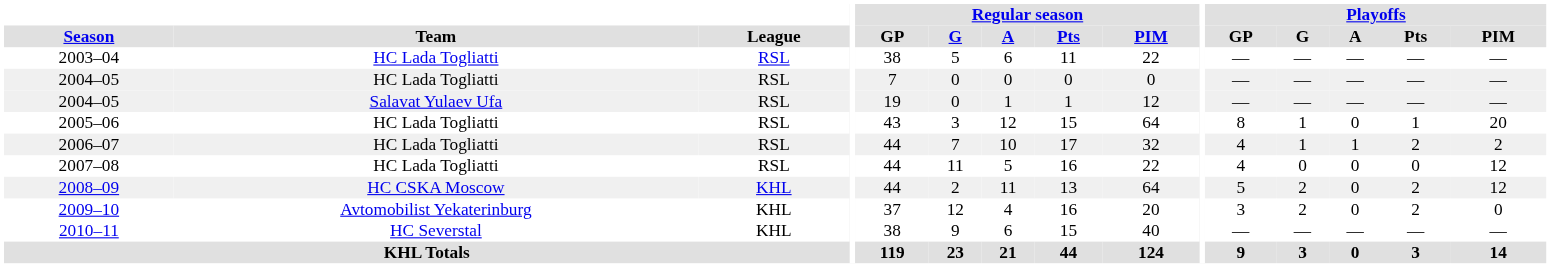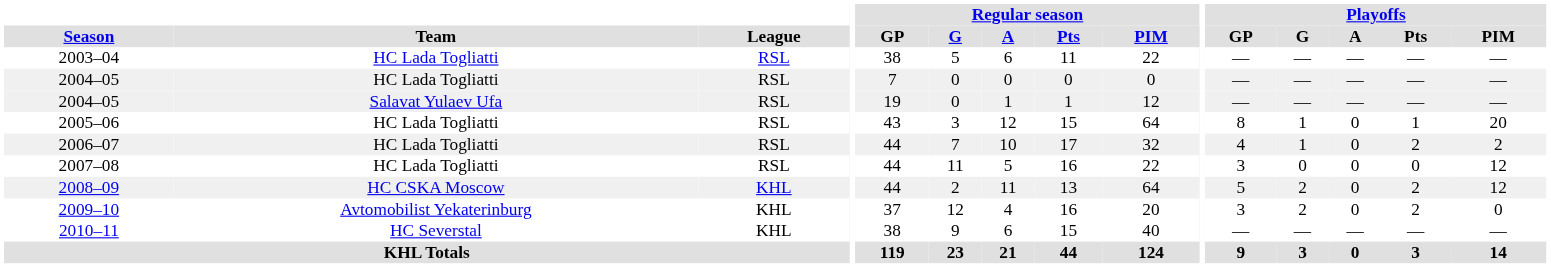 <table border="0" cellpadding="1" cellspacing="0" style="text-align:center; width:72%">
 <tr bgcolor="#e0e0e0">
 <th colspan="3" bgcolor="#ffffff"></th>
 <th rowspan="99" bgcolor="#ffffff"></th>
 <th colspan="5"><a href='#'>Regular season</a></th>
 <th rowspan="99" bgcolor="#ffffff"></th>
 <th colspan="5"><a href='#'>Playoffs</a></th>
 </tr>
 <tr bgcolor="#e0e0e0">
 <th><a href='#'>Season</a></th>
 <th>Team</th>
 <th>League</th>
 <th>GP</th>
 <th><a href='#'>G</a></th>
 <th><a href='#'>A</a></th>
 <th><a href='#'>Pts</a></th>
 <th><a href='#'>PIM</a></th>
 <th>GP</th>
 <th>G</th>
 <th>A</th>
 <th>Pts</th>
 <th>PIM</th>
 </tr>
 <tr ALIGN="center">
 <td>2003–04</td>
 <td><a href='#'>HC Lada Togliatti</a></td>
 <td><a href='#'>RSL</a></td>
 <td>38</td>
 <td>5</td>
 <td>6</td>
 <td>11</td>
 <td>22</td>
 <td>—</td>
 <td>—</td>
 <td>—</td>
 <td>—</td>
 <td>—</td>
 </tr>
 <tr ALIGN="center" bgcolor="#f0f0f0">
 <td>2004–05</td>
 <td>HC Lada Togliatti</td>
 <td>RSL</td>
 <td>7</td>
 <td>0</td>
 <td>0</td>
 <td>0</td>
 <td>0</td>
 <td>—</td>
 <td>—</td>
 <td>—</td>
 <td>—</td>
 <td>—</td>
 </tr>
 <tr ALIGN="center" bgcolor="#f0f0f0">
 <td>2004–05</td>
 <td><a href='#'>Salavat Yulaev Ufa</a></td>
 <td>RSL</td>
 <td>19</td>
 <td>0</td>
 <td>1</td>
 <td>1</td>
 <td>12</td>
 <td>—</td>
 <td>—</td>
 <td>—</td>
 <td>—</td>
 <td>—</td>
 </tr>
 <tr ALIGN="center">
 <td>2005–06</td>
 <td>HC Lada Togliatti</td>
 <td>RSL</td>
 <td>43</td>
 <td>3</td>
 <td>12</td>
 <td>15</td>
 <td>64</td>
 <td>8</td>
 <td>1</td>
 <td>0</td>
 <td>1</td>
 <td>20</td>
 </tr>
 <tr ALIGN="center" bgcolor="#f0f0f0">
 <td>2006–07</td>
 <td>HC Lada Togliatti</td>
 <td>RSL</td>
 <td>44</td>
 <td>7</td>
 <td>10</td>
 <td>17</td>
 <td>32</td>
 <td>4</td>
 <td>1</td>
-<td>1</td>
+<td>0</td>
 <td>2</td>
 <td>2</td>
 </tr>
 <tr ALIGN="center">
 <td>2007–08</td>
 <td>HC Lada Togliatti</td>
 <td>RSL</td>
 <td>44</td>
 <td>11</td>
 <td>5</td>
 <td>16</td>
 <td>22</td>
-<td>4</td>
+<td>3</td>
 <td>0</td>
 <td>0</td>
 <td>0</td>
 <td>12</td>
 </tr>
 <tr ALIGN="center" bgcolor="#f0f0f0">
 <td><a href='#'>2008–09</a></td>
 <td><a href='#'>HC CSKA Moscow</a></td>
 <td><a href='#'>KHL</a></td>
 <td>44</td>
 <td>2</td>
 <td>11</td>
 <td>13</td>
 <td>64</td>
 <td>5</td>
 <td>2</td>
 <td>0</td>
 <td>2</td>
 <td>12</td>
 </tr>
 <tr ALIGN="center">
 <td><a href='#'>2009–10</a></td>
 <td><a href='#'>Avtomobilist Yekaterinburg</a></td>
 <td>KHL</td>
 <td>37</td>
 <td>12</td>
 <td>4</td>
 <td>16</td>
 <td>20</td>
 <td>3</td>
 <td>2</td>
 <td>0</td>
 <td>2</td>
 <td>0</td>
 </tr>
 <tr ALIGN="center">
 <td><a href='#'>2010–11</a></td>
 <td><a href='#'>HC Severstal</a></td>
 <td>KHL</td>
 <td>38</td>
 <td>9</td>
 <td>6</td>
 <td>15</td>
 <td>40</td>
 <td>—</td>
 <td>—</td>
 <td>—</td>
 <td>—</td>
 <td>—</td>
 </tr>
 <tr bgcolor="#e0e0e0">
 <th colspan="3">KHL Totals</th>
 <th>119</th>
 <th>23</th>
 <th>21</th>
 <th>44</th>
 <th>124</th>
 <th>9</th>
 <th>3</th>
 <th>0</th>
 <th>3</th>
 <th>14</th>
 </tr>
 </table>
